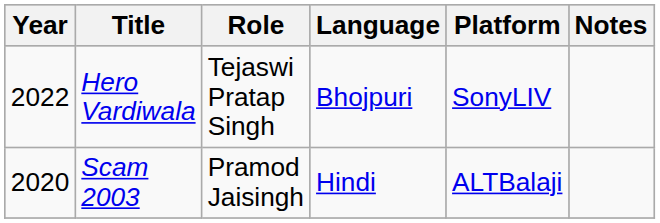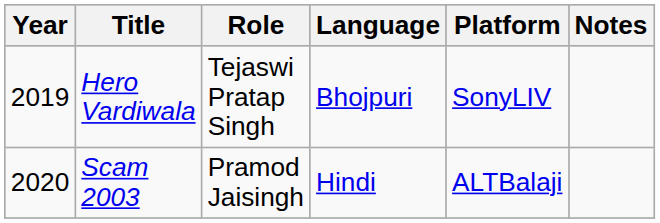 <table class="wikitable plainrowheaders sortable" width=60%>
 <tr>
 <th scope="col">Year</th>
 <th scope="col">Title</th>
 <th scope="col">Role</th>
 <th scope="col">Language</th>
 <th scope="col">Platform</th>
 <th scope="col" class="unsortable">Notes</th>
 </tr>
 <tr>
-<td>2022</td>
+<td>2019</td>
 <td><em><a href='#'>Hero Vardiwala</a></em></td>
 <td>Tejaswi Pratap Singh</td>
 <td><a href='#'>Bhojpuri</a></td>
 <td><a href='#'>SonyLIV</a></td>
 <td></td>
 </tr>
 <tr>
 <td>2020</td>
 <td><em><a href='#'>Scam 2003</a></em></td>
 <td>Pramod Jaisingh</td>
 <td><a href='#'>Hindi</a></td>
 <td><a href='#'>ALTBalaji</a></td>
 <td></td>
 </tr>
 </table>
